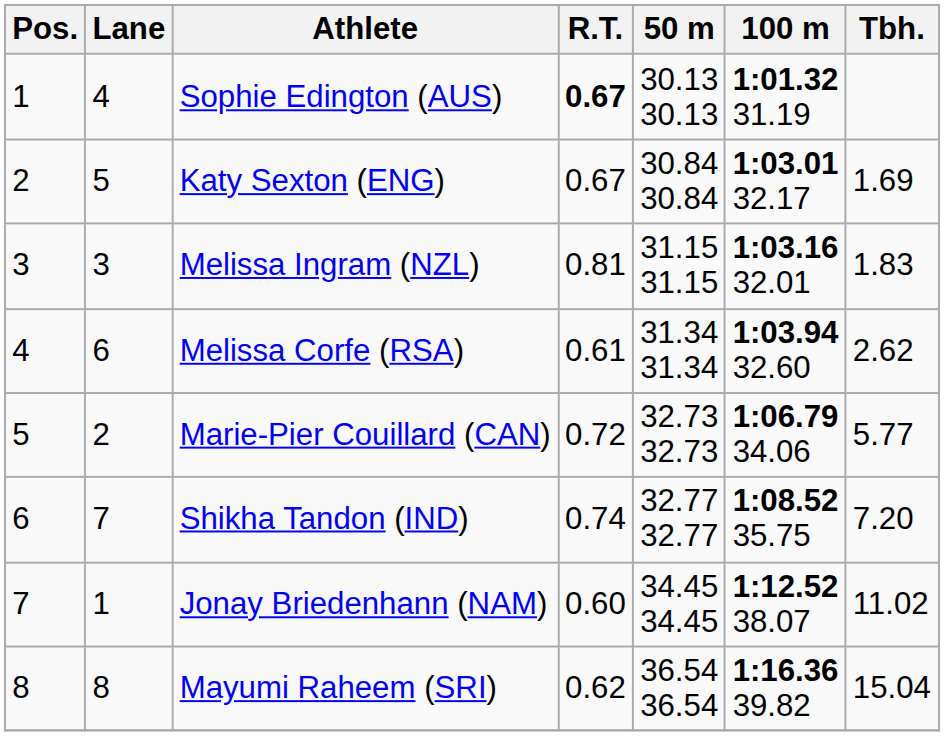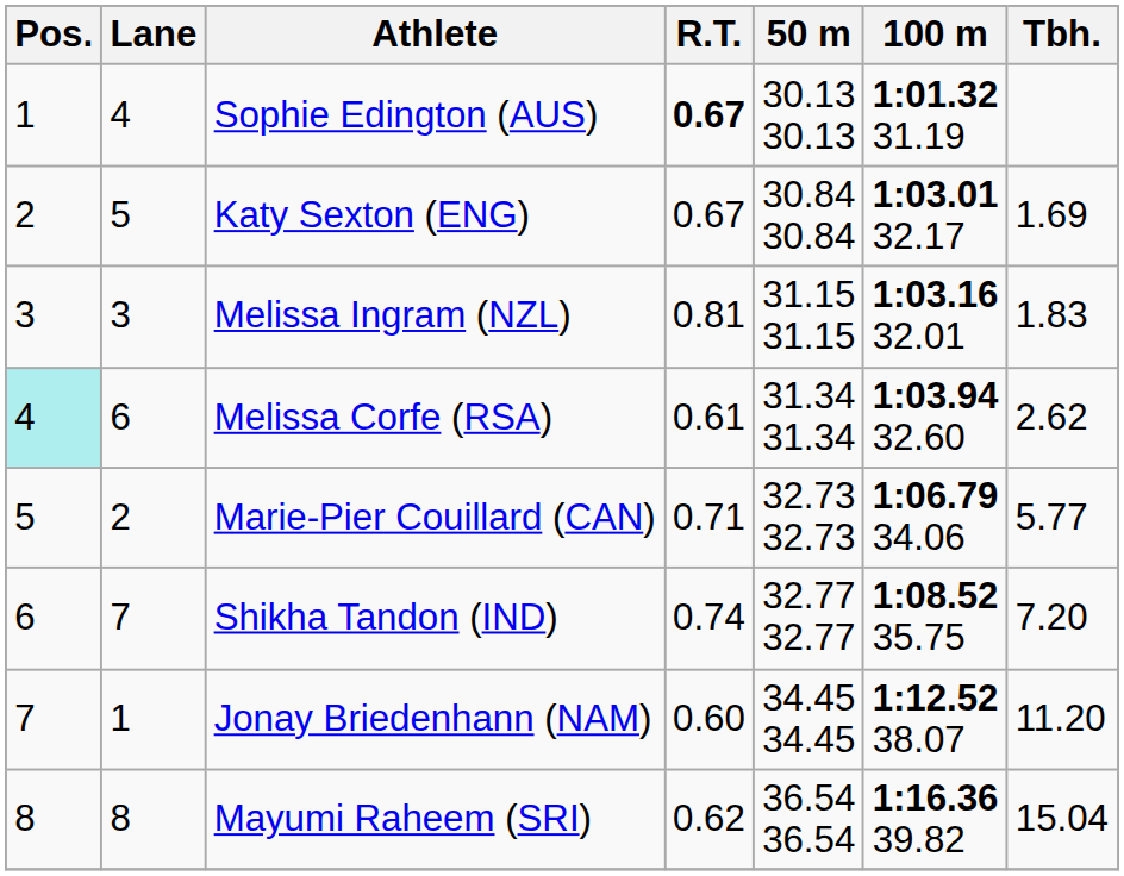 <table class="wikitable">
 <tr>
 <th>Pos.</th>
 <th>Lane</th>
 <th>Athlete</th>
 <th>R.T.</th>
 <th>50 m</th>
 <th>100 m</th>
 <th>Tbh.</th>
 </tr>
 <tr>
 <td>1</td>
 <td>4</td>
 <td> <a href='#'>Sophie Edington</a> (<a href='#'>AUS</a>)</td>
 <td><strong>0.67</strong></td>
 <td>30.13<br>30.13</td>
 <td><strong>1:01.32</strong><br>31.19</td>
 <td> </td>
 </tr>
 <tr>
 <td>2</td>
 <td>5</td>
 <td> <a href='#'>Katy Sexton</a> (<a href='#'>ENG</a>)</td>
 <td>0.67</td>
 <td>30.84<br>30.84</td>
 <td><strong>1:03.01</strong><br>32.17</td>
 <td>1.69</td>
 </tr>
 <tr>
 <td>3</td>
 <td>3</td>
 <td> <a href='#'>Melissa Ingram</a> (<a href='#'>NZL</a>)</td>
 <td>0.81</td>
 <td>31.15<br>31.15</td>
 <td><strong>1:03.16</strong><br>32.01</td>
 <td>1.83</td>
 </tr>
 <tr>
-<td>4</td>
+<td style="background: paleturquoise;">4</td>
 <td>6</td>
 <td> <a href='#'>Melissa Corfe</a> (<a href='#'>RSA</a>)</td>
 <td>0.61</td>
 <td>31.34<br>31.34</td>
 <td><strong>1:03.94</strong><br>32.60</td>
 <td>2.62</td>
 </tr>
 <tr>
 <td>5</td>
 <td>2</td>
 <td> <a href='#'>Marie-Pier Couillard</a> (<a href='#'>CAN</a>)</td>
-<td>0.72</td>
+<td>0.71</td>
 <td>32.73<br>32.73</td>
 <td><strong>1:06.79</strong><br>34.06</td>
 <td>5.77</td>
 </tr>
 <tr>
 <td>6</td>
 <td>7</td>
 <td> <a href='#'>Shikha Tandon</a> (<a href='#'>IND</a>)</td>
 <td>0.74</td>
 <td>32.77<br>32.77</td>
 <td><strong>1:08.52</strong><br>35.75</td>
 <td>7.20</td>
 </tr>
 <tr>
 <td>7</td>
 <td>1</td>
 <td> <a href='#'>Jonay Briedenhann</a> (<a href='#'>NAM</a>)</td>
 <td>0.60</td>
 <td>34.45<br>34.45</td>
 <td><strong>1:12.52</strong><br>38.07</td>
-<td>11.02</td>
+<td>11.20</td>
 </tr>
 <tr>
 <td>8</td>
 <td>8</td>
 <td> <a href='#'>Mayumi Raheem</a> (<a href='#'>SRI</a>)</td>
 <td>0.62</td>
 <td>36.54<br>36.54</td>
 <td><strong>1:16.36</strong><br>39.82</td>
 <td>15.04</td>
 </tr>
 <tr>
 </tr>
 </table>
